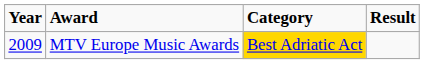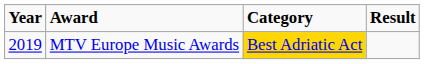 <table class="sortable wikitable" style="font-size:97%;">
 <tr>
 <td><strong>Year</strong></td>
 <td><strong>Award</strong></td>
 <td><strong>Category</strong></td>
 <td><strong>Result</strong></td>
 </tr>
 <tr>
-<td><a href='#'>2009</a></td>
+<td><a href='#'>2019</a></td>
 <td><a href='#'>MTV Europe Music Awards</a></td>
 <td style="background: gold;"><a href='#'>Best Adriatic Act</a></td>
 <td></td>
 </tr>
 </table>
